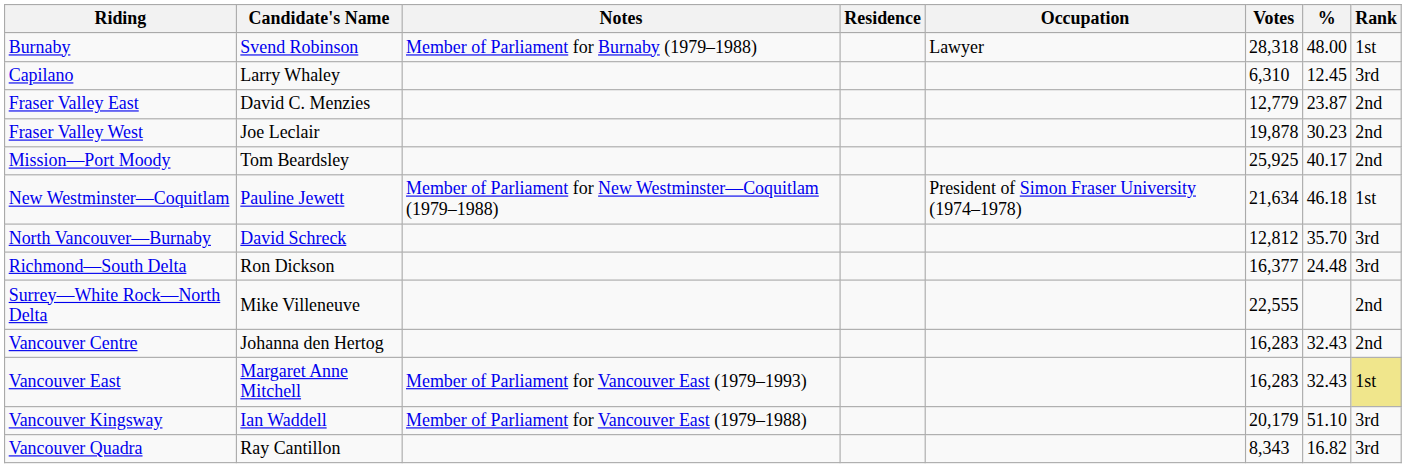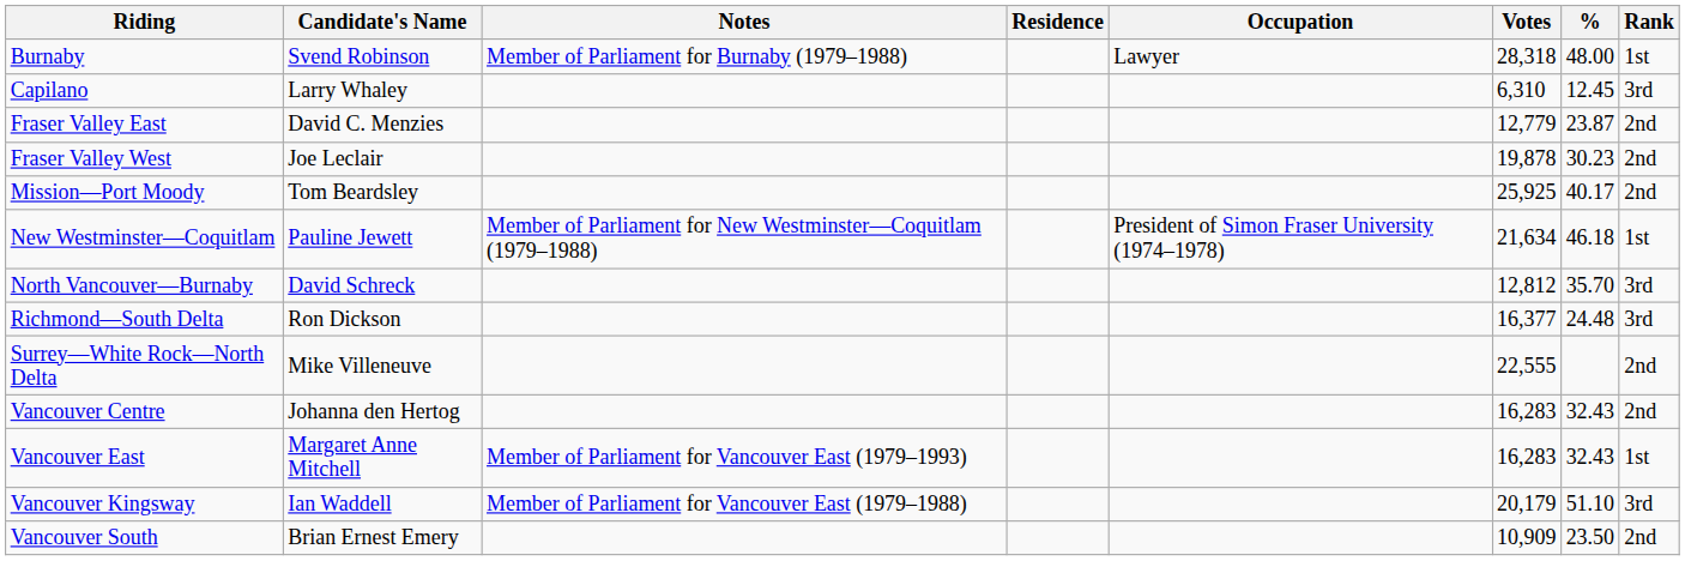 <table class="wikitable sortable">
 <tr>
 <th>Riding<br></th>
 <th>Candidate's Name</th>
 <th>Notes</th>
 <th>Residence</th>
 <th>Occupation</th>
 <th>Votes</th>
 <th>%</th>
 <th>Rank</th>
 </tr>
 <tr>
 <td><a href='#'>Burnaby</a></td>
 <td><a href='#'>Svend Robinson</a></td>
 <td><a href='#'>Member of Parliament</a> for <a href='#'>Burnaby</a> (1979–1988)</td>
 <td></td>
 <td>Lawyer</td>
 <td>28,318</td>
 <td>48.00</td>
 <td>1st</td>
 </tr>
 <tr>
 <td><a href='#'>Capilano</a></td>
 <td>Larry Whaley</td>
 <td></td>
 <td></td>
 <td></td>
 <td>6,310</td>
 <td>12.45</td>
 <td>3rd</td>
 </tr>
 <tr>
 <td><a href='#'>Fraser Valley East</a></td>
 <td>David C. Menzies</td>
 <td></td>
 <td></td>
 <td></td>
 <td>12,779</td>
 <td>23.87</td>
 <td>2nd</td>
 </tr>
 <tr>
 <td><a href='#'>Fraser Valley West</a></td>
 <td>Joe Leclair</td>
 <td></td>
 <td></td>
 <td></td>
 <td>19,878</td>
 <td>30.23</td>
 <td>2nd</td>
 </tr>
 <tr>
 <td><a href='#'>Mission—Port Moody</a></td>
 <td>Tom Beardsley</td>
 <td></td>
 <td></td>
 <td></td>
 <td>25,925</td>
 <td>40.17</td>
 <td>2nd</td>
 </tr>
 <tr>
 <td><a href='#'>New Westminster—Coquitlam</a></td>
 <td><a href='#'>Pauline Jewett</a></td>
 <td><a href='#'>Member of Parliament</a> for <a href='#'>New Westminster—Coquitlam</a> (1979–1988)</td>
 <td></td>
 <td>President of <a href='#'>Simon Fraser University</a> (1974–1978)</td>
 <td>21,634</td>
 <td>46.18</td>
 <td>1st</td>
 </tr>
 <tr>
 <td><a href='#'>North Vancouver—Burnaby</a></td>
 <td><a href='#'>David Schreck</a></td>
 <td></td>
 <td></td>
 <td></td>
 <td>12,812</td>
 <td>35.70</td>
 <td>3rd</td>
 </tr>
 <tr>
 <td><a href='#'>Richmond—South Delta</a></td>
 <td>Ron Dickson</td>
 <td></td>
 <td></td>
 <td></td>
 <td>16,377</td>
 <td>24.48</td>
 <td>3rd</td>
 </tr>
 <tr>
 <td><a href='#'>Surrey—White Rock—North Delta</a></td>
 <td>Mike Villeneuve</td>
 <td></td>
 <td></td>
 <td></td>
 <td>22,555</td>
 <td></td>
 <td>2nd</td>
 </tr>
 <tr>
 <td><a href='#'>Vancouver Centre</a></td>
 <td>Johanna den Hertog</td>
 <td></td>
 <td></td>
 <td></td>
 <td>16,283</td>
 <td>32.43</td>
 <td>2nd</td>
 </tr>
 <tr>
 <td><a href='#'>Vancouver East</a></td>
 <td><a href='#'>Margaret Anne Mitchell</a></td>
 <td><a href='#'>Member of Parliament</a> for <a href='#'>Vancouver East</a> (1979–1993)</td>
 <td></td>
 <td></td>
 <td>16,283</td>
 <td>32.43</td>
-<td style="background: khaki;">1st</td>
+<td>1st</td>
 </tr>
 <tr>
 <td><a href='#'>Vancouver Kingsway</a></td>
 <td><a href='#'>Ian Waddell</a></td>
 <td><a href='#'>Member of Parliament</a> for <a href='#'>Vancouver East</a> (1979–1988)</td>
 <td></td>
 <td></td>
 <td>20,179</td>
 <td>51.10</td>
 <td>3rd</td>
 </tr>
 <tr>
-<td><a href='#'>Vancouver Quadra</a></td>
-<td>Ray Cantillon</td>
+<td><a href='#'>Vancouver South</a></td>
+<td>Brian Ernest Emery</td>
 <td></td>
 <td></td>
 <td></td>
-<td>8,343</td>
-<td>16.82</td>
-<td>3rd</td>
+<td>10,909</td>
+<td>23.50</td>
+<td>2nd</td>
 </tr>
 </table>
